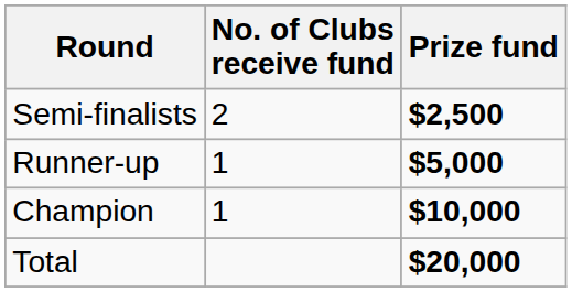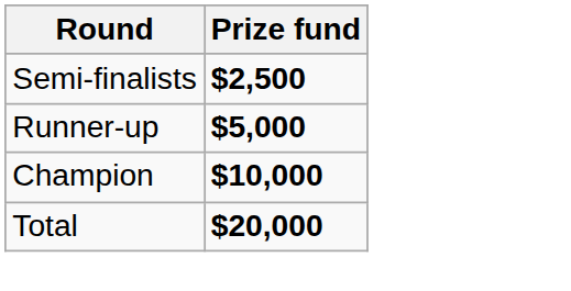 <table class="wikitable">
 <tr>
 <th>Round</th>
-<th>No. of Clubs<br>receive fund</th>
 <th>Prize fund</th>
 </tr>
 <tr>
 <td>Semi-finalists</td>
-<td>2</td>
 <td><strong>$2,500</strong></td>
 </tr>
 <tr>
 <td>Runner-up</td>
-<td>1</td>
 <td><strong>$5,000</strong></td>
 </tr>
 <tr>
 <td>Champion</td>
-<td>1</td>
 <td><strong>$10,000</strong></td>
 </tr>
 <tr>
 <td>Total</td>
-<td></td>
 <td><strong>$20,000</strong></td>
 </tr>
 </table>
